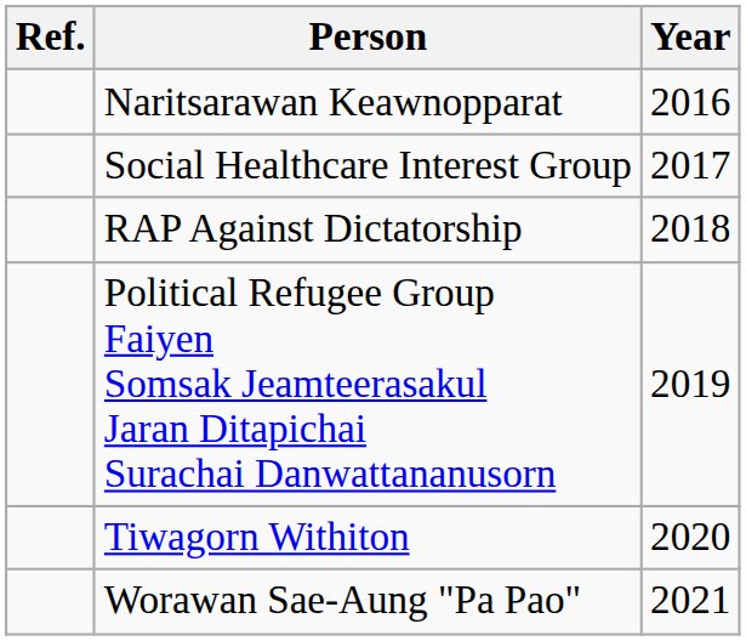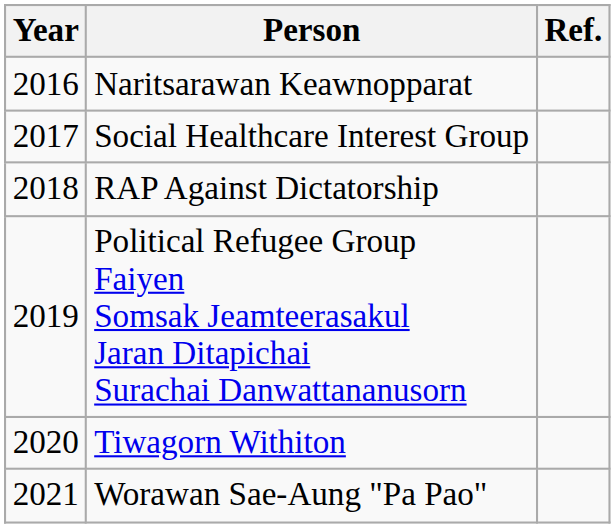 <table class="wikitable sortable">
 <tr>
+<th>Year</th>
+<th>Person</th>
 <th>Ref.</th>
-<th>Person</th>
-<th>Year</th>
 </tr>
 <tr>
+<td>2016</td>
+<td>Naritsarawan Keawnopparat</td>
 <td></td>
-<td>Naritsarawan Keawnopparat</td>
-<td>2016</td>
 </tr>
 <tr>
+<td>2017</td>
+<td>Social Healthcare Interest Group</td>
 <td></td>
-<td>Social Healthcare Interest Group</td>
-<td>2017</td>
 </tr>
 <tr>
+<td>2018</td>
+<td>RAP Against Dictatorship</td>
 <td></td>
-<td>RAP Against Dictatorship</td>
-<td>2018</td>
 </tr>
 <tr>
+<td>2019</td>
+<td>Political Refugee Group<br><a href='#'>Faiyen</a><br><a href='#'>Somsak Jeamteerasakul</a><br><a href='#'>Jaran Ditapichai</a><br><a href='#'>Surachai Danwattananusorn</a></td>
 <td></td>
-<td>Political Refugee Group<br><a href='#'>Faiyen</a><br><a href='#'>Somsak Jeamteerasakul</a><br><a href='#'>Jaran Ditapichai</a><br><a href='#'>Surachai Danwattananusorn</a></td>
-<td>2019</td>
 </tr>
 <tr>
+<td>2020</td>
+<td><a href='#'>Tiwagorn Withiton</a></td>
 <td></td>
-<td><a href='#'>Tiwagorn Withiton</a></td>
-<td>2020</td>
 </tr>
 <tr>
+<td>2021</td>
+<td>Worawan Sae-Aung "Pa Pao"</td>
 <td></td>
-<td>Worawan Sae-Aung "Pa Pao"</td>
-<td>2021</td>
 </tr>
 </table>
